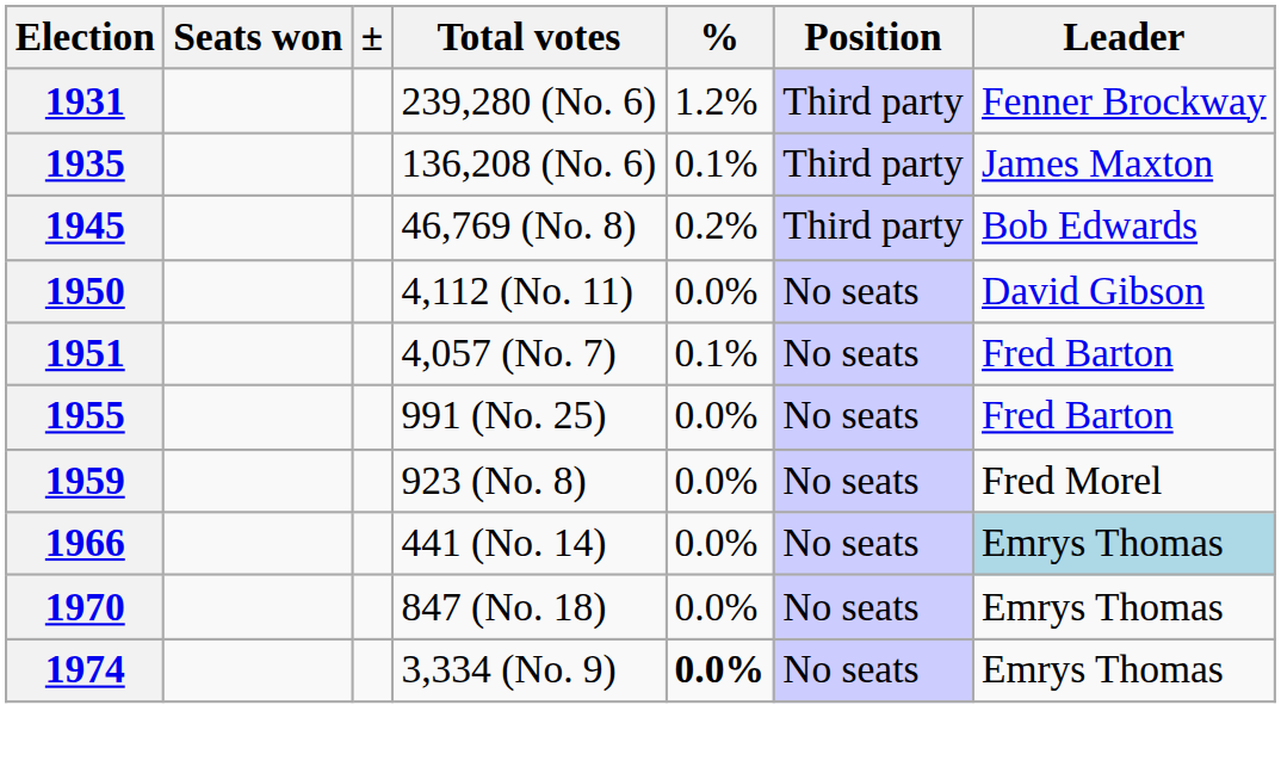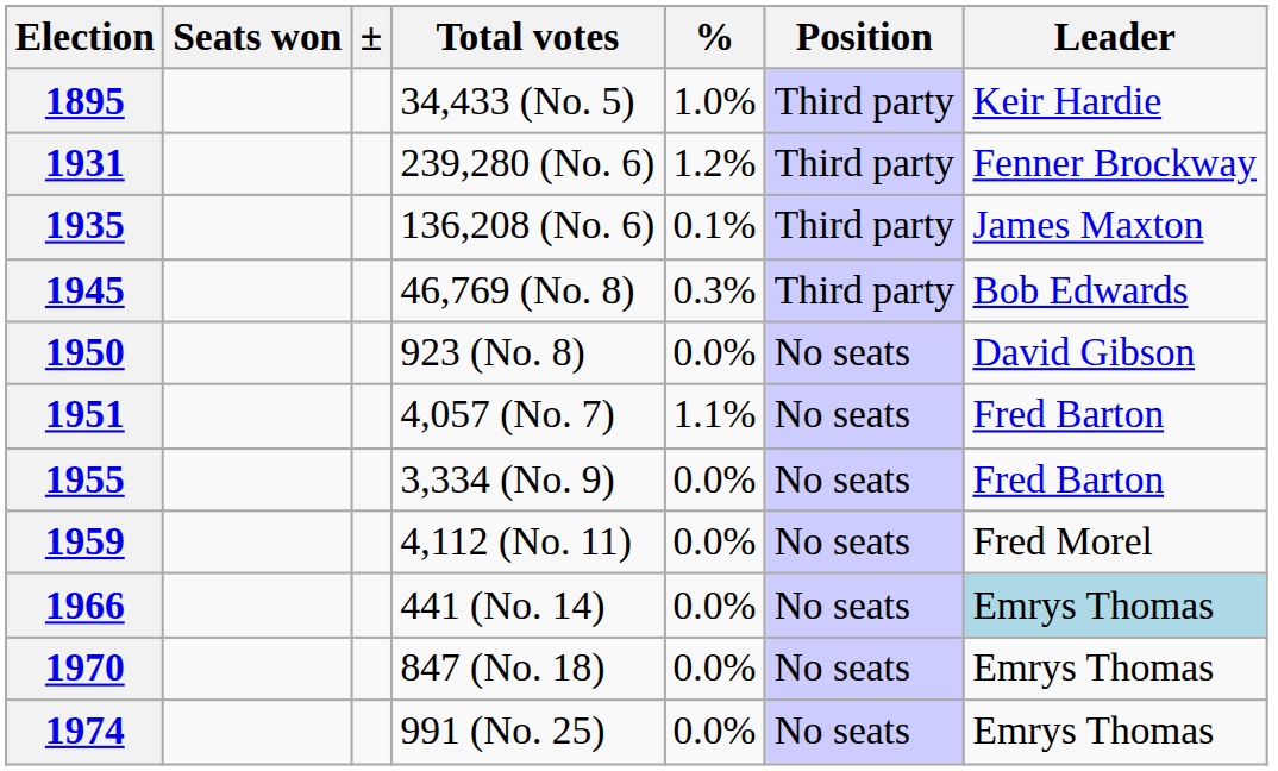 <table class="wikitable sortable">
 <tr>
 <th>Election</th>
 <th>Seats won</th>
 <th>±</th>
 <th>Total votes</th>
 <th>%</th>
 <th>Position</th>
 <th>Leader</th>
+</tr>
+<tr>
+<th><a href='#'>1895</a></th>
+<td></td>
+<td></td>
+<td>34,433 (No. 5)</td>
+<td>1.0%</td>
+<td style="background:#ccf;">Third party</td>
+<td><a href='#'>Keir Hardie</a></td>
 </tr>
 <tr>
 <th><a href='#'>1931</a></th>
 <td></td>
 <td></td>
 <td>239,280 (No. 6)</td>
 <td>1.2%</td>
 <td style="background:#ccf;">Third party</td>
 <td><a href='#'>Fenner Brockway</a></td>
 </tr>
 <tr>
 <th><a href='#'>1935</a></th>
 <td></td>
 <td></td>
 <td>136,208 (No. 6)</td>
 <td>0.1%</td>
 <td style="background:#ccf;">Third party</td>
 <td><a href='#'>James Maxton</a></td>
 </tr>
 <tr>
 <th><a href='#'>1945</a></th>
 <td></td>
 <td></td>
 <td>46,769 (No. 8)</td>
-<td>0.2%</td>
+<td>0.3%</td>
 <td style="background:#ccf;">Third party</td>
 <td><a href='#'>Bob Edwards</a></td>
 </tr>
 <tr>
 <th><a href='#'>1950</a></th>
 <td></td>
 <td></td>
-<td>4,112 (No. 11)</td>
+<td>923 (No. 8)</td>
 <td>0.0%</td>
 <td style="background:#ccf;">No seats</td>
 <td><a href='#'>David Gibson</a></td>
 </tr>
 <tr>
 <th><a href='#'>1951</a></th>
 <td></td>
 <td></td>
 <td>4,057 (No. 7)</td>
-<td>0.1%</td>
+<td>1.1%</td>
 <td style="background:#ccf;">No seats</td>
 <td><a href='#'>Fred Barton</a></td>
 </tr>
 <tr>
 <th><a href='#'>1955</a></th>
 <td></td>
 <td></td>
-<td>991 (No. 25)</td>
+<td>3,334 (No. 9)</td>
 <td>0.0%</td>
 <td style="background:#ccf;">No seats</td>
 <td><a href='#'>Fred Barton</a></td>
 </tr>
 <tr>
 <th><a href='#'>1959</a></th>
 <td></td>
 <td></td>
-<td>923 (No. 8)</td>
+<td>4,112 (No. 11)</td>
 <td>0.0%</td>
 <td style="background:#ccf;">No seats</td>
 <td>Fred Morel</td>
 </tr>
 <tr>
 <th><a href='#'>1966</a></th>
 <td></td>
 <td></td>
 <td>441 (No. 14)</td>
 <td>0.0%</td>
 <td style="background:#ccf;">No seats</td>
 <td style="background: lightblue;">Emrys Thomas</td>
 </tr>
 <tr>
 <th><a href='#'>1970</a></th>
 <td></td>
 <td></td>
 <td>847 (No. 18)</td>
 <td>0.0%</td>
 <td style="background:#ccf;">No seats</td>
 <td>Emrys Thomas</td>
 </tr>
 <tr>
 <th><a href='#'>1974</a></th>
 <td></td>
 <td></td>
-<td>3,334 (No. 9)</td>
-<td><strong>0.0%</strong></td>
+<td>991 (No. 25)</td>
+<td>0.0%</td>
 <td style="background:#ccf;">No seats</td>
 <td>Emrys Thomas</td>
 </tr>
 </table>
